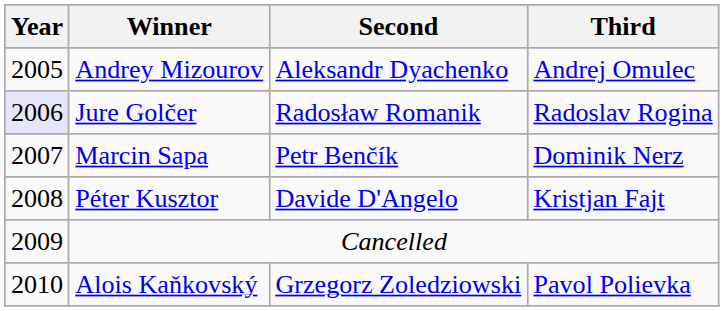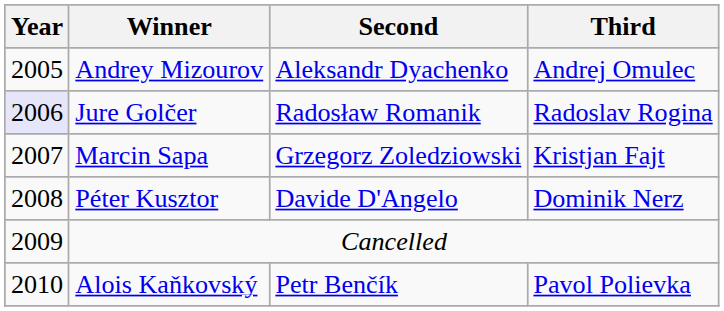 <table class="wikitable" style="font-size:95%">
 <tr>
 <th>Year</th>
 <th>Winner</th>
 <th>Second</th>
 <th>Third</th>
 </tr>
 <tr>
 <td>2005</td>
 <td> <a href='#'>Andrey Mizourov</a></td>
 <td> <a href='#'>Aleksandr Dyachenko</a></td>
 <td> <a href='#'>Andrej Omulec</a></td>
 </tr>
 <tr>
 <td style="background: lavender;">2006</td>
 <td> <a href='#'>Jure Golčer</a></td>
 <td> <a href='#'>Radosław Romanik</a></td>
 <td> <a href='#'>Radoslav Rogina</a></td>
 </tr>
 <tr>
 <td>2007</td>
 <td> <a href='#'>Marcin Sapa</a></td>
-<td> <a href='#'>Petr Benčík</a></td>
-<td> <a href='#'>Dominik Nerz</a></td>
+<td> <a href='#'>Grzegorz Zoledziowski</a></td>
+<td> <a href='#'>Kristjan Fajt</a></td>
 </tr>
 <tr>
 <td>2008</td>
 <td> <a href='#'>Péter Kusztor</a></td>
 <td> <a href='#'>Davide D'Angelo</a></td>
-<td> <a href='#'>Kristjan Fajt</a></td>
+<td> <a href='#'>Dominik Nerz</a></td>
 </tr>
 <tr>
 <td>2009</td>
 <td colspan=3; align=center><em>Cancelled</em></td>
 </tr>
 <tr>
 <td>2010</td>
 <td> <a href='#'>Alois Kaňkovský</a></td>
-<td> <a href='#'>Grzegorz Zoledziowski</a></td>
+<td> <a href='#'>Petr Benčík</a></td>
 <td> <a href='#'>Pavol Polievka</a></td>
 </tr>
 </table>
